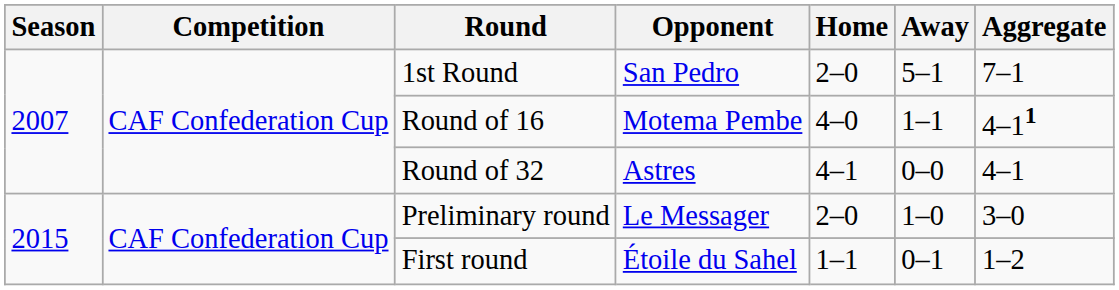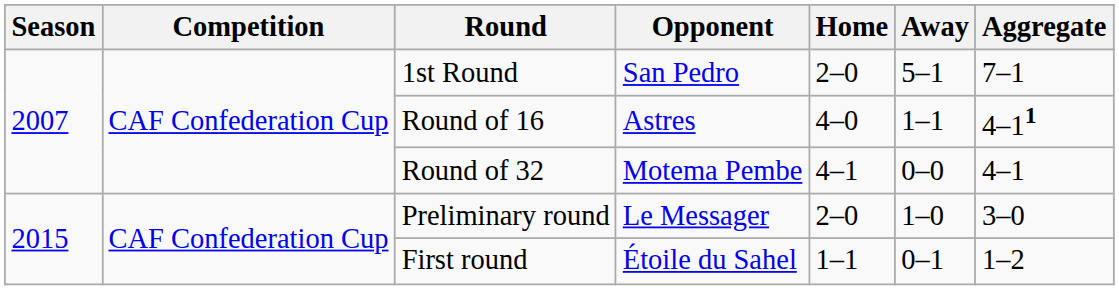 <table class="wikitable">
 <tr>
 <th>Season</th>
 <th>Competition</th>
 <th>Round</th>
 <th>Opponent</th>
 <th>Home</th>
 <th>Away</th>
 <th>Aggregate</th>
 </tr>
 <tr>
 <td rowspan="3"><a href='#'>2007</a></td>
 <td rowspan="3"><a href='#'>CAF Confederation Cup</a></td>
 <td>1st Round</td>
 <td> <a href='#'>San Pedro</a></td>
 <td>2–0</td>
 <td>5–1</td>
 <td>7–1</td>
 </tr>
 <tr>
 <td>Round of 16</td>
-<td> <a href='#'>Motema Pembe</a></td>
+<td> <a href='#'>Astres</a></td>
 <td>4–0</td>
 <td>1–1</td>
 <td>4–1<sup><strong>1</strong></sup></td>
 </tr>
 <tr>
 <td>Round of 32</td>
-<td> <a href='#'>Astres</a></td>
+<td> <a href='#'>Motema Pembe</a></td>
 <td>4–1</td>
 <td>0–0</td>
 <td>4–1</td>
 </tr>
 <tr>
 <td rowspan="2"><a href='#'>2015</a></td>
 <td rowspan="2"><a href='#'>CAF Confederation Cup</a></td>
 <td>Preliminary round</td>
 <td> <a href='#'>Le Messager</a></td>
 <td>2–0</td>
 <td>1–0</td>
 <td>3–0</td>
 </tr>
 <tr>
 <td>First round</td>
 <td> <a href='#'>Étoile du Sahel</a></td>
 <td>1–1</td>
 <td>0–1</td>
 <td>1–2</td>
 </tr>
 </table>
